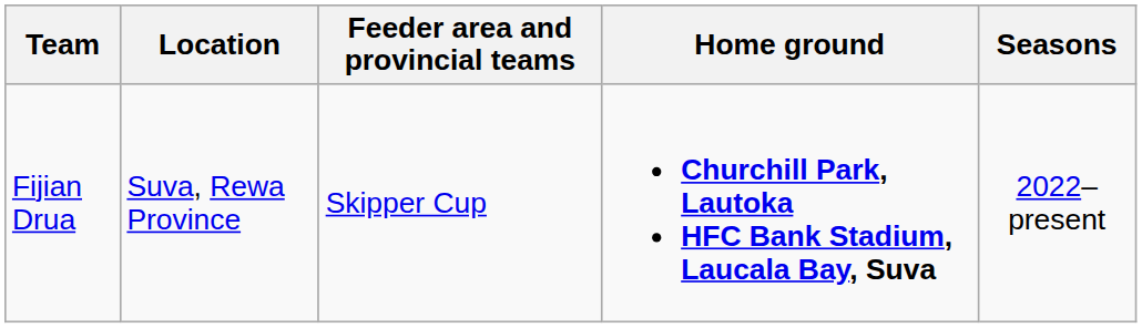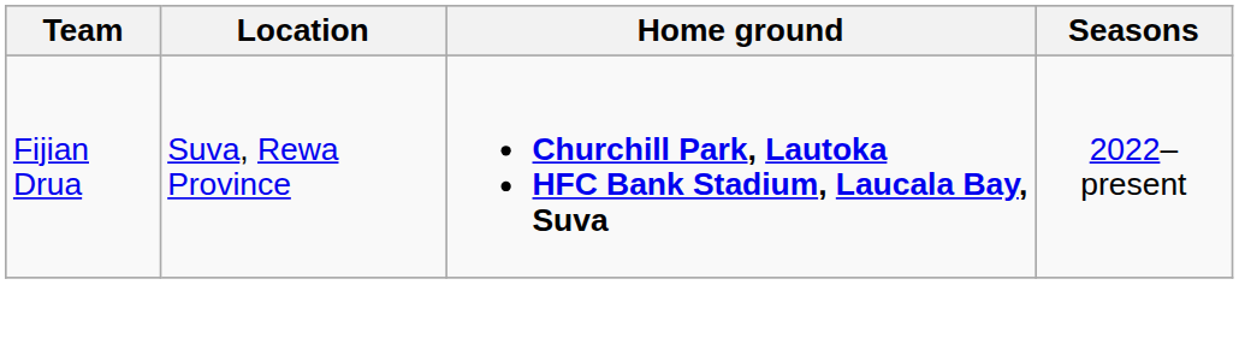 <table class="wikitable" style="width:70%;">
 <tr>
 <th>Team</th>
 <th>Location</th>
-<th>Feeder area and provincial teams</th>
 <th>Home ground</th>
 <th>Seasons</th>
 </tr>
 <tr>
 <td><a href='#'>Fijian Drua</a></td>
 <td><a href='#'>Suva</a>, <a href='#'>Rewa Province</a></td>
-<td><a href='#'>Skipper Cup</a></td>
 <td><br><ul><li><strong><a href='#'>Churchill Park</a>, <a href='#'>Lautoka</a></strong></li><li><strong><a href='#'>HFC Bank Stadium</a>, <a href='#'>Laucala Bay</a>, Suva</strong></li></ul></td>
 <td align=center><a href='#'>2022</a>–present</td>
 </tr>
 </table>
